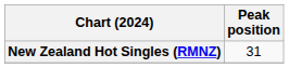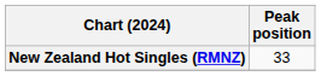 <table class="wikitable sortable plainrowheaders" style="text-align:center">
 <tr>
 <th scope="col">Chart (2024)</th>
 <th scope="col">Peak<br>position</th>
 </tr>
 <tr>
 <th scope="row">New Zealand Hot Singles (<a href='#'>RMNZ</a>)</th>
-<td>31</td>
+<td>33</td>
 </tr>
 <tr>
 </tr>
 </table>
